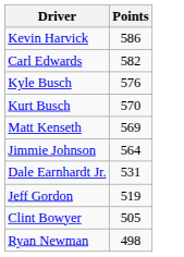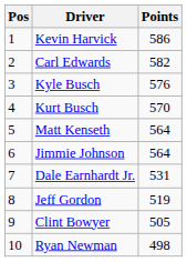 <table class="sortable wikitable " style="font-size: 95%;">
 <tr>
+<th>Pos</th>
 <th>Driver</th>
 <th>Points</th>
 </tr>
 <tr>
+<td>1</td>
 <td><a href='#'>Kevin Harvick</a></td>
 <td style="text-align:center;">586</td>
 </tr>
 <tr>
+<td>2</td>
 <td><a href='#'>Carl Edwards</a></td>
 <td style="text-align:center;">582</td>
 </tr>
 <tr>
+<td>3</td>
 <td><a href='#'>Kyle Busch</a></td>
 <td style="text-align:center;">576</td>
 </tr>
 <tr>
+<td>4</td>
 <td><a href='#'>Kurt Busch</a></td>
 <td style="text-align:center;">570</td>
 </tr>
 <tr>
+<td>5</td>
 <td><a href='#'>Matt Kenseth</a></td>
-<td style="text-align:center;">569</td>
+<td style="text-align:center;">564</td>
 </tr>
 <tr>
+<td>6</td>
 <td><a href='#'>Jimmie Johnson</a></td>
 <td style="text-align:center;">564</td>
 </tr>
 <tr>
+<td>7</td>
 <td><a href='#'>Dale Earnhardt Jr.</a></td>
 <td style="text-align:center;">531</td>
 </tr>
 <tr>
+<td>8</td>
 <td><a href='#'>Jeff Gordon</a></td>
 <td style="text-align:center;">519</td>
 </tr>
 <tr>
+<td>9</td>
 <td><a href='#'>Clint Bowyer</a></td>
 <td style="text-align:center;">505</td>
 </tr>
 <tr>
+<td>10</td>
 <td><a href='#'>Ryan Newman</a></td>
 <td style="text-align:center;">498</td>
 </tr>
 </table>
